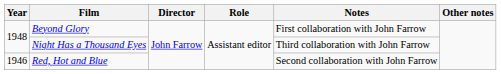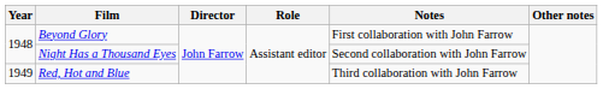 <table class="wikitable">
 <tr>
 <th>Year</th>
 <th>Film</th>
 <th>Director</th>
 <th>Role</th>
 <th>Notes</th>
 <th>Other notes</th>
 </tr>
 <tr>
 <td rowspan=2>1948</td>
 <td><em><a href='#'>Beyond Glory</a></em></td>
 <td rowspan=3><a href='#'>John Farrow</a></td>
 <td rowspan=3>Assistant editor</td>
 <td>First collaboration with John Farrow</td>
 <td rowspan=3><small></small></td>
 </tr>
 <tr>
 <td><em><a href='#'>Night Has a Thousand Eyes</a></em></td>
+<td>Second collaboration with John Farrow</td>
+</tr>
+<tr>
+<td>1949</td>
+<td><em><a href='#'>Red, Hot and Blue</a></em></td>
 <td>Third collaboration with John Farrow</td>
 </tr>
-<tr>
-<td>1946</td>
-<td><em><a href='#'>Red, Hot and Blue</a></em></td>
-<td>Second collaboration with John Farrow</td>
-</tr>
 </table>
